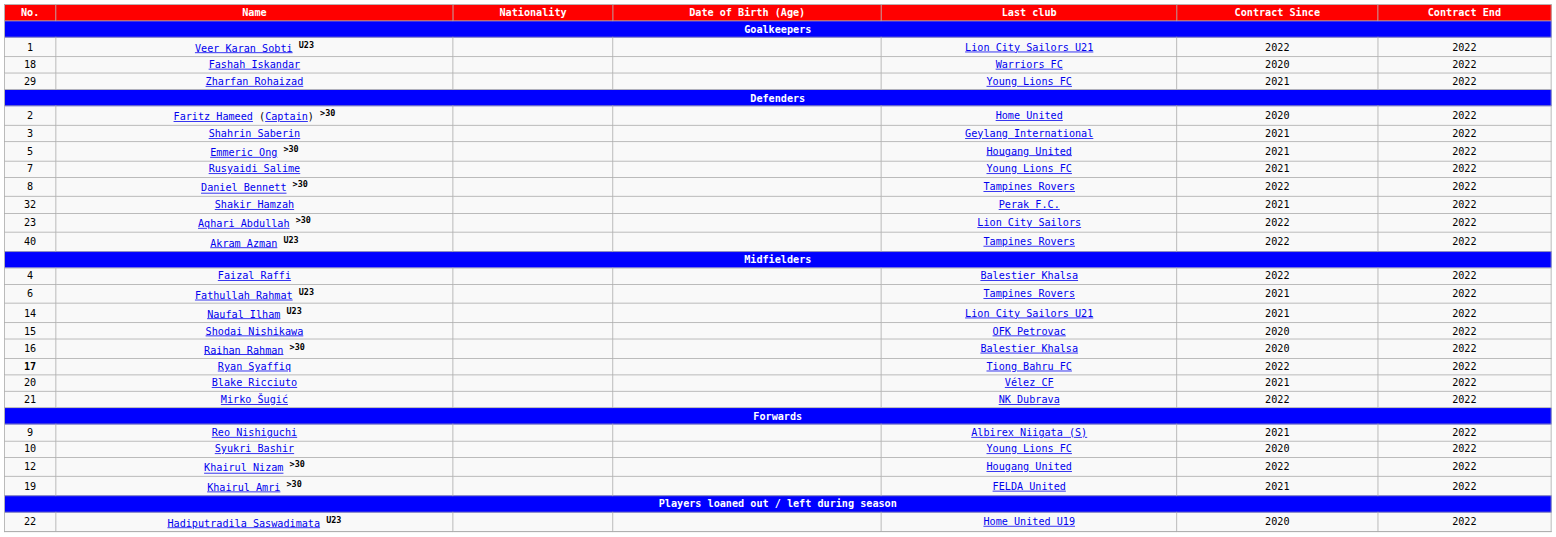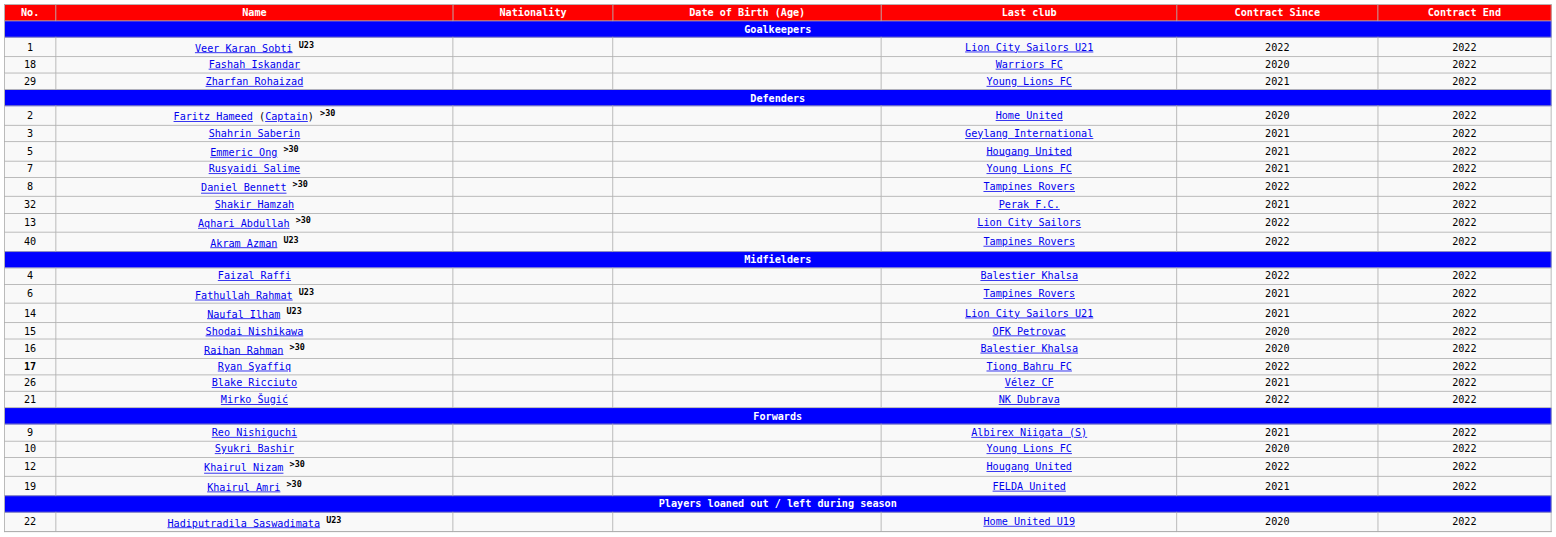 <table class="wikitable" style="text-align:center; font-size:100%; width:100%;">
 <tr>
 <th style="background:red; color:white; text-align:center;">No.</th>
 <th style="background:red; color:white; text-align:center;">Name</th>
 <th style="background:red; color:white; text-align:center;">Nationality</th>
 <th style="background:red; color:white; text-align:center;">Date of Birth (Age)</th>
 <th style="background:red; color:white; text-align:center;">Last club</th>
 <th style="background:red; color:white; text-align:center;">Contract Since</th>
 <th style="background:red; color:white; text-align:center;">Contract End</th>
 </tr>
 <tr>
 <th colspan="8" style="background:blue; color:white; text-align:center;">Goalkeepers</th>
 </tr>
 <tr>
 <td>1</td>
 <td><a href='#'>Veer Karan Sobti</a> <sup><strong>U23</strong></sup></td>
 <td></td>
 <td></td>
 <td> <a href='#'>Lion City Sailors U21</a></td>
 <td>2022</td>
 <td>2022</td>
 </tr>
 <tr>
 <td>18</td>
 <td><a href='#'>Fashah Iskandar</a></td>
 <td></td>
 <td></td>
 <td> <a href='#'>Warriors FC</a></td>
 <td>2020</td>
 <td>2022</td>
 </tr>
 <tr>
 <td>29</td>
 <td><a href='#'>Zharfan Rohaizad</a></td>
 <td></td>
 <td></td>
 <td> <a href='#'>Young Lions FC</a></td>
 <td>2021</td>
 <td>2022</td>
 </tr>
 <tr>
 <th colspan="8" style="background:blue; color:white; text-align:center;">Defenders</th>
 </tr>
 <tr>
 <td>2</td>
 <td><a href='#'>Faritz Hameed</a> (<a href='#'>Captain</a>) <sup><strong>>30</strong></sup></td>
 <td></td>
 <td></td>
 <td> <a href='#'>Home United</a></td>
 <td>2020</td>
 <td>2022</td>
 </tr>
 <tr>
 <td>3</td>
 <td><a href='#'>Shahrin Saberin</a></td>
 <td></td>
 <td></td>
 <td> <a href='#'>Geylang International</a></td>
 <td>2021</td>
 <td>2022</td>
 </tr>
 <tr>
 <td>5</td>
 <td><a href='#'>Emmeric Ong</a> <sup><strong>>30</strong></sup></td>
 <td></td>
 <td></td>
 <td> <a href='#'>Hougang United</a></td>
 <td>2021</td>
 <td>2022</td>
 </tr>
 <tr>
 <td>7</td>
 <td><a href='#'>Rusyaidi Salime</a></td>
 <td></td>
 <td></td>
 <td> <a href='#'>Young Lions FC</a></td>
 <td>2021</td>
 <td>2022</td>
 </tr>
 <tr>
 <td>8</td>
 <td><a href='#'>Daniel Bennett</a> <sup><strong>>30</strong></sup></td>
 <td></td>
 <td></td>
 <td> <a href='#'>Tampines Rovers</a></td>
 <td>2022</td>
 <td>2022</td>
 </tr>
 <tr>
 <td>32</td>
 <td><a href='#'>Shakir Hamzah</a></td>
 <td></td>
 <td></td>
 <td> <a href='#'>Perak F.C.</a></td>
 <td>2021</td>
 <td>2022</td>
 </tr>
 <tr>
-<td>23</td>
+<td>13</td>
 <td><a href='#'>Aqhari Abdullah</a> <sup><strong>>30</strong></sup></td>
 <td></td>
 <td></td>
 <td> <a href='#'>Lion City Sailors</a></td>
 <td>2022</td>
 <td>2022</td>
 </tr>
 <tr>
 <td>40</td>
 <td><a href='#'>Akram Azman</a> <sup><strong>U23</strong></sup></td>
 <td></td>
 <td></td>
 <td> <a href='#'>Tampines Rovers</a></td>
 <td>2022</td>
 <td>2022</td>
 </tr>
 <tr>
 <th colspan="8" style="background:blue; color:white; text-align:center;">Midfielders</th>
 </tr>
 <tr>
 <td>4</td>
 <td><a href='#'>Faizal Raffi</a></td>
 <td></td>
 <td></td>
 <td> <a href='#'>Balestier Khalsa</a></td>
 <td>2022</td>
 <td>2022</td>
 </tr>
 <tr>
 <td>6</td>
 <td><a href='#'>Fathullah Rahmat</a> <sup><strong>U23</strong></sup></td>
 <td></td>
 <td></td>
 <td> <a href='#'>Tampines Rovers</a></td>
 <td>2021</td>
 <td>2022</td>
 </tr>
 <tr>
 <td>14</td>
 <td><a href='#'>Naufal Ilham</a> <sup><strong>U23</strong></sup></td>
 <td></td>
 <td></td>
 <td> <a href='#'>Lion City Sailors U21</a></td>
 <td>2021</td>
 <td>2022</td>
 </tr>
 <tr>
 <td>15</td>
 <td><a href='#'>Shodai Nishikawa</a></td>
 <td></td>
 <td></td>
 <td> <a href='#'>OFK Petrovac</a></td>
 <td>2020</td>
 <td>2022</td>
 </tr>
 <tr>
 <td>16</td>
 <td><a href='#'>Raihan Rahman</a> <sup><strong>>30</strong></sup></td>
 <td></td>
 <td></td>
 <td> <a href='#'>Balestier Khalsa</a></td>
 <td>2020</td>
 <td>2022</td>
 </tr>
 <tr>
 <td><strong>17</strong></td>
 <td><a href='#'>Ryan Syaffiq</a></td>
 <td></td>
 <td></td>
 <td> <a href='#'>Tiong Bahru FC</a></td>
 <td>2022</td>
 <td>2022</td>
 </tr>
 <tr>
-<td>20</td>
+<td>26</td>
 <td><a href='#'>Blake Ricciuto</a></td>
 <td></td>
 <td></td>
 <td> <a href='#'>Vélez CF</a></td>
 <td>2021</td>
 <td>2022</td>
 </tr>
 <tr>
 <td>21</td>
 <td><a href='#'>Mirko Šugić</a></td>
 <td></td>
 <td></td>
 <td> <a href='#'>NK Dubrava</a></td>
 <td>2022</td>
 <td>2022</td>
 </tr>
 <tr>
 <th colspan="8" style="background:blue; color:white; text-align:center;">Forwards</th>
 </tr>
 <tr>
 <td>9</td>
 <td><a href='#'>Reo Nishiguchi</a></td>
 <td></td>
 <td></td>
 <td> <a href='#'>Albirex Niigata (S)</a></td>
 <td>2021</td>
 <td>2022</td>
 </tr>
 <tr>
 <td>10</td>
 <td><a href='#'>Syukri Bashir</a></td>
 <td></td>
 <td></td>
 <td> <a href='#'>Young Lions FC</a></td>
 <td>2020</td>
 <td>2022</td>
 </tr>
 <tr>
 <td>12</td>
 <td><a href='#'>Khairul Nizam</a> <sup><strong>>30</strong></sup></td>
 <td></td>
 <td></td>
 <td> <a href='#'>Hougang United</a></td>
 <td>2022</td>
 <td>2022</td>
 </tr>
 <tr>
 <td>19</td>
 <td><a href='#'>Khairul Amri</a> <sup><strong>>30</strong></sup></td>
 <td></td>
 <td></td>
 <td> <a href='#'>FELDA United</a></td>
 <td>2021</td>
 <td>2022</td>
 </tr>
 <tr>
 <th colspan="8" style="background:blue; color:white; text-align:center;">Players loaned out / left during season</th>
 </tr>
 <tr>
 <td>22</td>
 <td><a href='#'>Hadiputradila Saswadimata</a> <sup><strong>U23</strong></sup></td>
 <td></td>
 <td></td>
 <td> <a href='#'>Home United U19</a></td>
 <td>2020</td>
 <td>2022</td>
 </tr>
 <tr>
 </tr>
 </table>
